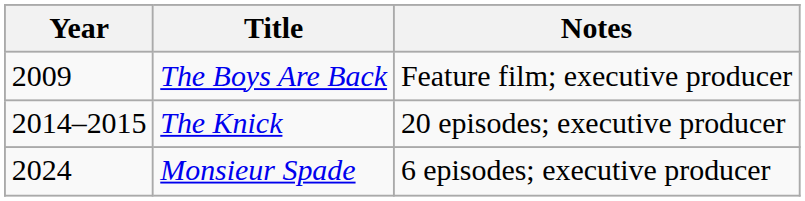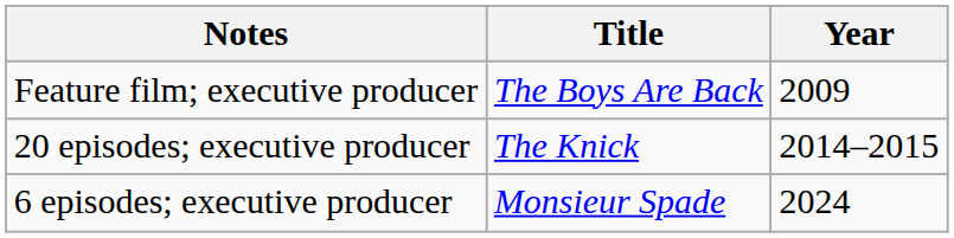 <table class="wikitable">
 <tr>
+<th>Notes</th>
+<th>Title</th>
 <th>Year</th>
-<th>Title</th>
-<th>Notes</th>
 </tr>
 <tr>
+<td>Feature film; executive producer</td>
+<td><em><a href='#'>The Boys Are Back</a></em></td>
 <td>2009</td>
-<td><em><a href='#'>The Boys Are Back</a></em></td>
-<td>Feature film; executive producer</td>
 </tr>
 <tr>
+<td>20 episodes; executive producer</td>
+<td><em><a href='#'>The Knick</a></em></td>
 <td>2014–2015</td>
-<td><em><a href='#'>The Knick</a></em></td>
-<td>20 episodes; executive producer</td>
 </tr>
 <tr>
+<td>6 episodes; executive producer</td>
+<td><em><a href='#'>Monsieur Spade</a></em></td>
 <td>2024</td>
-<td><em><a href='#'>Monsieur Spade</a></em></td>
-<td>6 episodes; executive producer</td>
 </tr>
 </table>
